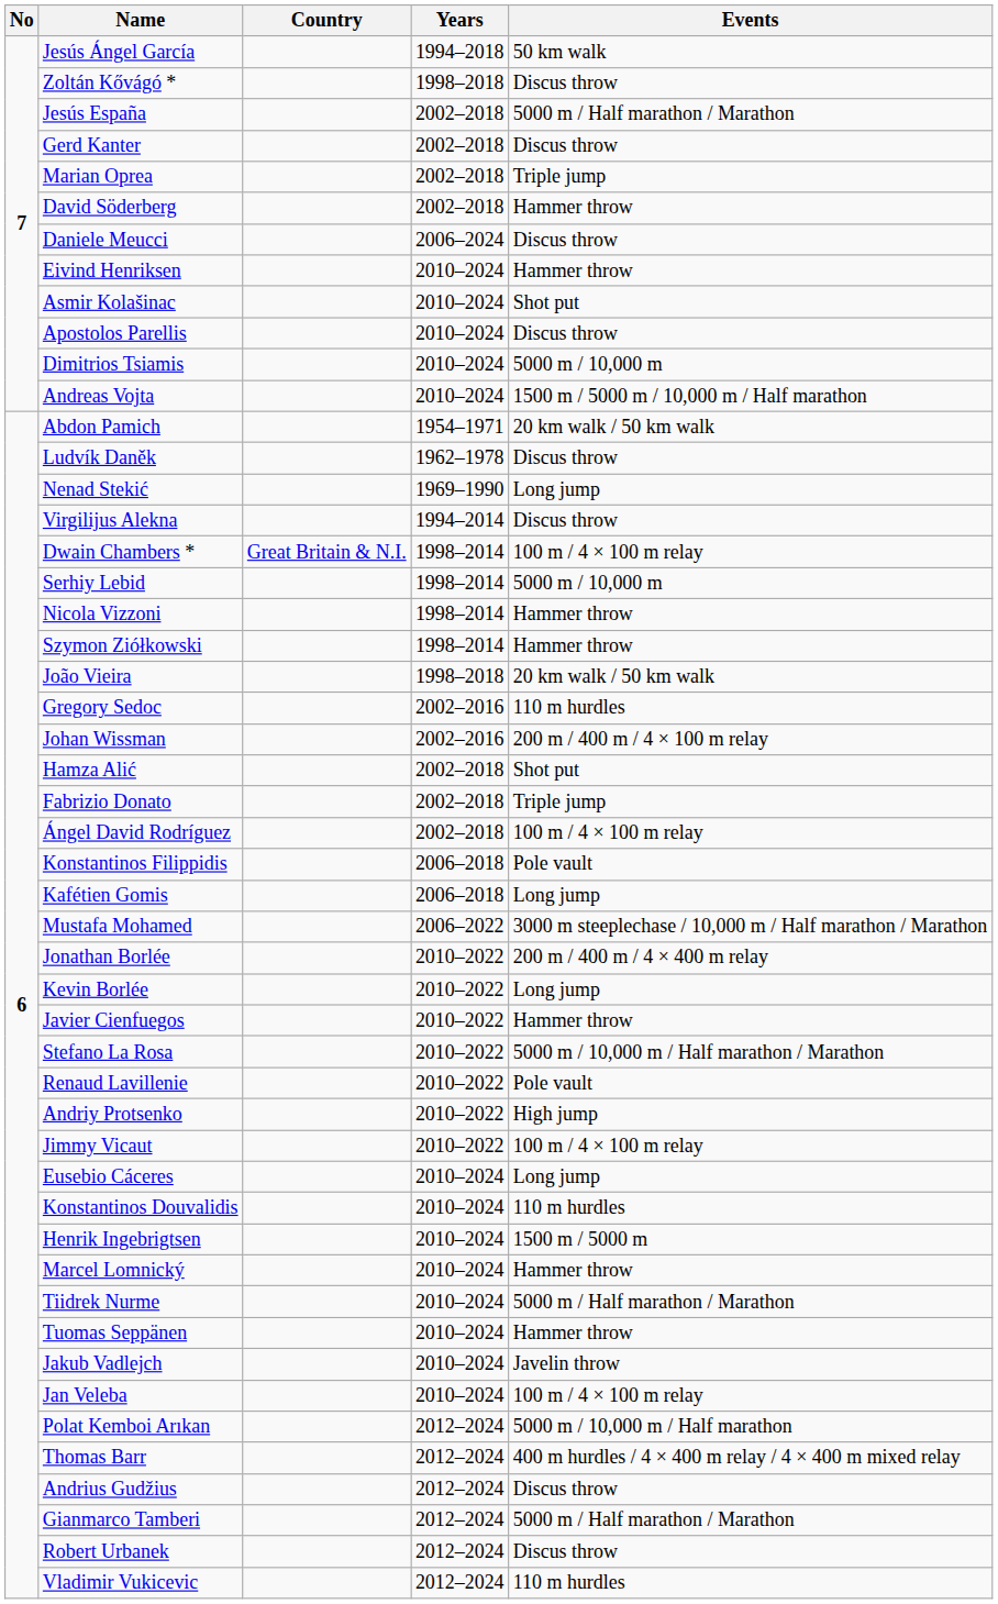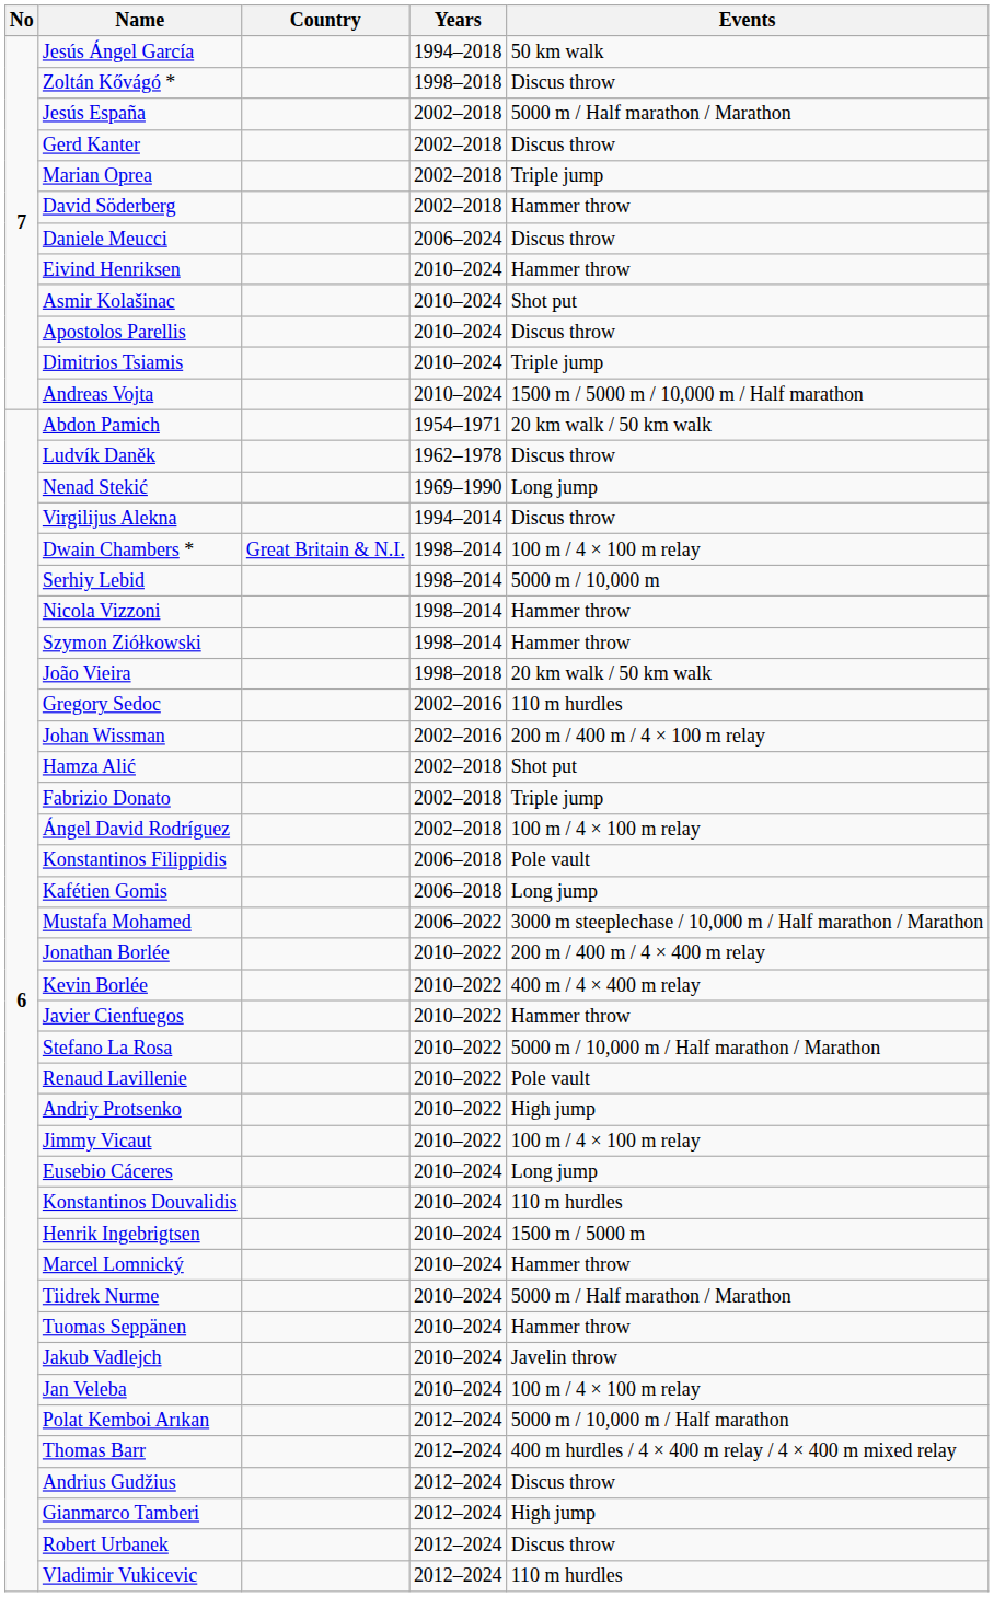 <table class="wikitable sortable">
 <tr>
 <th>No</th>
 <th>Name</th>
 <th>Country</th>
 <th>Years</th>
 <th>Events</th>
 </tr>
 <tr>
 <td rowspan=12 align=center><strong>7</strong></td>
 <td><a href='#'>Jesús Ángel García</a></td>
 <td></td>
 <td>1994–2018</td>
 <td>50 km walk</td>
 </tr>
 <tr>
 <td><a href='#'>Zoltán Kővágó</a> *</td>
 <td></td>
 <td>1998–2018</td>
 <td>Discus throw</td>
 </tr>
 <tr>
 <td><a href='#'>Jesús España</a></td>
 <td></td>
 <td>2002–2018</td>
 <td>5000 m / Half marathon / Marathon</td>
 </tr>
 <tr>
 <td><a href='#'>Gerd Kanter</a></td>
 <td></td>
 <td>2002–2018</td>
 <td>Discus throw</td>
 </tr>
 <tr>
 <td><a href='#'>Marian Oprea</a></td>
 <td></td>
 <td>2002–2018</td>
 <td>Triple jump</td>
 </tr>
 <tr>
 <td><a href='#'>David Söderberg</a></td>
 <td></td>
 <td>2002–2018</td>
 <td>Hammer throw</td>
 </tr>
 <tr>
 <td><a href='#'>Daniele Meucci</a></td>
 <td></td>
 <td>2006–2024</td>
 <td>Discus throw</td>
 </tr>
 <tr>
 <td><a href='#'>Eivind Henriksen</a></td>
 <td></td>
 <td>2010–2024</td>
 <td>Hammer throw</td>
 </tr>
 <tr>
 <td><a href='#'>Asmir Kolašinac</a></td>
 <td></td>
 <td>2010–2024</td>
 <td>Shot put</td>
 </tr>
 <tr>
 <td><a href='#'>Apostolos Parellis</a></td>
 <td></td>
 <td>2010–2024</td>
 <td>Discus throw</td>
 </tr>
 <tr>
 <td><a href='#'>Dimitrios Tsiamis</a></td>
 <td></td>
 <td>2010–2024</td>
-<td>5000 m / 10,000 m</td>
+<td>Triple jump</td>
 </tr>
 <tr>
 <td><a href='#'>Andreas Vojta</a></td>
 <td></td>
 <td>2010–2024</td>
 <td>1500 m / 5000 m / 10,000 m / Half marathon</td>
 </tr>
 <tr>
 <td rowspan=38 align=center><strong>6</strong></td>
 <td><a href='#'>Abdon Pamich</a></td>
 <td></td>
 <td>1954–1971</td>
 <td>20 km walk / 50 km walk</td>
 </tr>
 <tr>
 <td><a href='#'>Ludvík Daněk</a></td>
 <td></td>
 <td>1962–1978</td>
 <td>Discus throw</td>
 </tr>
 <tr>
 <td><a href='#'>Nenad Stekić</a></td>
 <td></td>
 <td>1969–1990</td>
 <td>Long jump</td>
 </tr>
 <tr>
 <td><a href='#'>Virgilijus Alekna</a></td>
 <td></td>
 <td>1994–2014</td>
 <td>Discus throw</td>
 </tr>
 <tr>
 <td><a href='#'>Dwain Chambers</a> *</td>
 <td> <a href='#'>Great Britain & N.I.</a></td>
 <td>1998–2014</td>
 <td>100 m / 4 × 100 m relay</td>
 </tr>
 <tr>
 <td><a href='#'>Serhiy Lebid</a></td>
 <td></td>
 <td>1998–2014</td>
 <td>5000 m / 10,000 m</td>
 </tr>
 <tr>
 <td><a href='#'>Nicola Vizzoni</a></td>
 <td></td>
 <td>1998–2014</td>
 <td>Hammer throw</td>
 </tr>
 <tr>
 <td><a href='#'>Szymon Ziółkowski</a></td>
 <td></td>
 <td>1998–2014</td>
 <td>Hammer throw</td>
 </tr>
 <tr>
 <td><a href='#'>João Vieira</a></td>
 <td></td>
 <td>1998–2018</td>
 <td>20 km walk / 50 km walk</td>
 </tr>
 <tr>
 <td><a href='#'>Gregory Sedoc</a></td>
 <td></td>
 <td>2002–2016</td>
 <td>110 m hurdles</td>
 </tr>
 <tr>
 <td><a href='#'>Johan Wissman</a></td>
 <td></td>
 <td>2002–2016</td>
 <td>200 m / 400 m / 4 × 100 m relay</td>
 </tr>
 <tr>
 <td><a href='#'>Hamza Alić</a></td>
 <td></td>
 <td>2002–2018</td>
 <td>Shot put</td>
 </tr>
 <tr>
 <td><a href='#'>Fabrizio Donato</a></td>
 <td></td>
 <td>2002–2018</td>
 <td>Triple jump</td>
 </tr>
 <tr>
 <td><a href='#'>Ángel David Rodríguez</a></td>
 <td></td>
 <td>2002–2018</td>
 <td>100 m / 4 × 100 m relay</td>
 </tr>
 <tr>
 <td><a href='#'>Konstantinos Filippidis</a></td>
 <td></td>
 <td>2006–2018</td>
 <td>Pole vault</td>
 </tr>
 <tr>
 <td><a href='#'>Kafétien Gomis</a></td>
 <td></td>
 <td>2006–2018</td>
 <td>Long jump</td>
 </tr>
 <tr>
 <td><a href='#'>Mustafa Mohamed</a></td>
 <td></td>
 <td>2006–2022</td>
 <td>3000 m steeplechase / 10,000 m / Half marathon / Marathon</td>
 </tr>
 <tr>
 <td><a href='#'>Jonathan Borlée</a></td>
 <td></td>
 <td>2010–2022</td>
 <td>200 m / 400 m / 4 × 400 m relay</td>
 </tr>
 <tr>
 <td><a href='#'>Kevin Borlée</a></td>
 <td></td>
 <td>2010–2022</td>
-<td>Long jump</td>
+<td>400 m / 4 × 400 m relay</td>
 </tr>
 <tr>
 <td><a href='#'>Javier Cienfuegos</a></td>
 <td></td>
 <td>2010–2022</td>
 <td>Hammer throw</td>
 </tr>
 <tr>
 <td><a href='#'>Stefano La Rosa</a></td>
 <td></td>
 <td>2010–2022</td>
 <td>5000 m / 10,000 m / Half marathon / Marathon</td>
 </tr>
 <tr>
 <td><a href='#'>Renaud Lavillenie</a></td>
 <td></td>
 <td>2010–2022</td>
 <td>Pole vault</td>
 </tr>
 <tr>
 <td><a href='#'>Andriy Protsenko</a></td>
 <td></td>
 <td>2010–2022</td>
 <td>High jump</td>
 </tr>
 <tr>
 <td><a href='#'>Jimmy Vicaut</a></td>
 <td></td>
 <td>2010–2022</td>
 <td>100 m / 4 × 100 m relay</td>
 </tr>
 <tr>
 <td><a href='#'>Eusebio Cáceres</a></td>
 <td></td>
 <td>2010–2024</td>
 <td>Long jump</td>
 </tr>
 <tr>
 <td><a href='#'>Konstantinos Douvalidis</a></td>
 <td></td>
 <td>2010–2024</td>
 <td>110 m hurdles</td>
 </tr>
 <tr>
 <td><a href='#'>Henrik Ingebrigtsen</a></td>
 <td></td>
 <td>2010–2024</td>
 <td>1500 m / 5000 m</td>
 </tr>
 <tr>
 <td><a href='#'>Marcel Lomnický</a></td>
 <td></td>
 <td>2010–2024</td>
 <td>Hammer throw</td>
 </tr>
 <tr>
 <td><a href='#'>Tiidrek Nurme</a></td>
 <td></td>
 <td>2010–2024</td>
 <td>5000 m / Half marathon / Marathon</td>
 </tr>
 <tr>
 <td><a href='#'>Tuomas Seppänen</a></td>
 <td></td>
 <td>2010–2024</td>
 <td>Hammer throw</td>
 </tr>
 <tr>
 <td><a href='#'>Jakub Vadlejch</a></td>
 <td></td>
 <td>2010–2024</td>
 <td>Javelin throw</td>
 </tr>
 <tr>
 <td><a href='#'>Jan Veleba</a></td>
 <td></td>
 <td>2010–2024</td>
 <td>100 m / 4 × 100 m relay</td>
 </tr>
 <tr>
 <td><a href='#'>Polat Kemboi Arıkan</a></td>
 <td></td>
 <td>2012–2024</td>
 <td>5000 m / 10,000 m / Half marathon</td>
 </tr>
 <tr>
 <td><a href='#'>Thomas Barr</a></td>
 <td></td>
 <td>2012–2024</td>
 <td>400 m hurdles / 4 × 400 m relay / 4 × 400 m mixed relay</td>
 </tr>
 <tr>
 <td><a href='#'>Andrius Gudžius</a></td>
 <td></td>
 <td>2012–2024</td>
 <td>Discus throw</td>
 </tr>
 <tr>
 <td><a href='#'>Gianmarco Tamberi</a></td>
 <td></td>
 <td>2012–2024</td>
-<td>5000 m / Half marathon / Marathon</td>
+<td>High jump</td>
 </tr>
 <tr>
 <td><a href='#'>Robert Urbanek</a></td>
 <td></td>
 <td>2012–2024</td>
 <td>Discus throw</td>
 </tr>
 <tr>
 <td><a href='#'>Vladimir Vukicevic</a></td>
 <td></td>
 <td>2012–2024</td>
 <td>110 m hurdles</td>
 </tr>
 </table>
